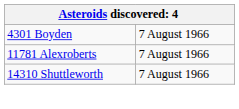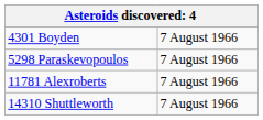 <table class="wikitable floatright" style="font-size: 0.9em; width: 275px;">
 <tr>
 <th colspan=2 style="white-space: nowrap;"><a href='#'>Asteroids</a> discovered: 4 </th>
 </tr>
 <tr>
 <td><a href='#'>4301 Boyden</a></td>
+<td>7 August 1966</td>
+</tr>
+<tr>
+<td><a href='#'>5298 Paraskevopoulos</a></td>
 <td>7 August 1966</td>
 </tr>
 <tr>
 <td><a href='#'>11781 Alexroberts</a></td>
 <td>7 August 1966</td>
 </tr>
 <tr>
 <td><a href='#'>14310 Shuttleworth</a></td>
 <td>7 August 1966</td>
 </tr>
 </table>
